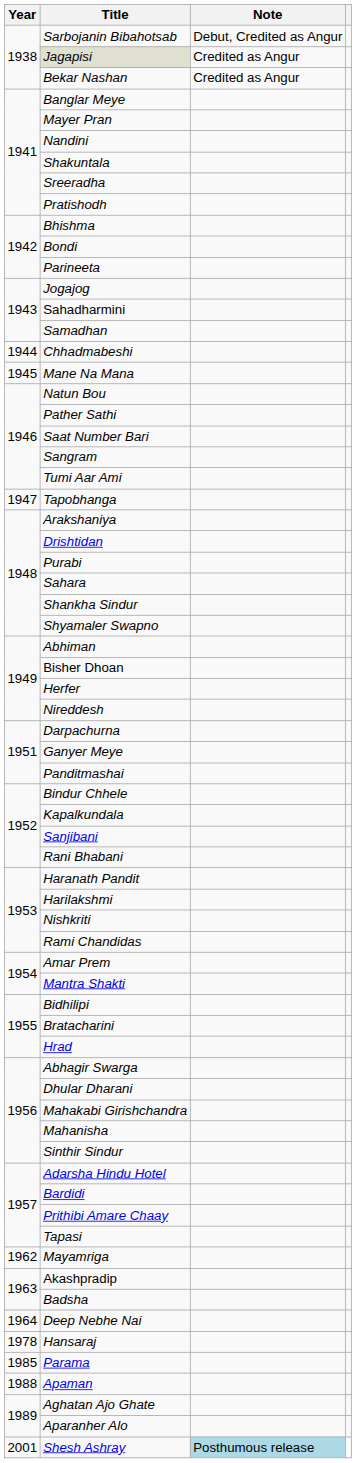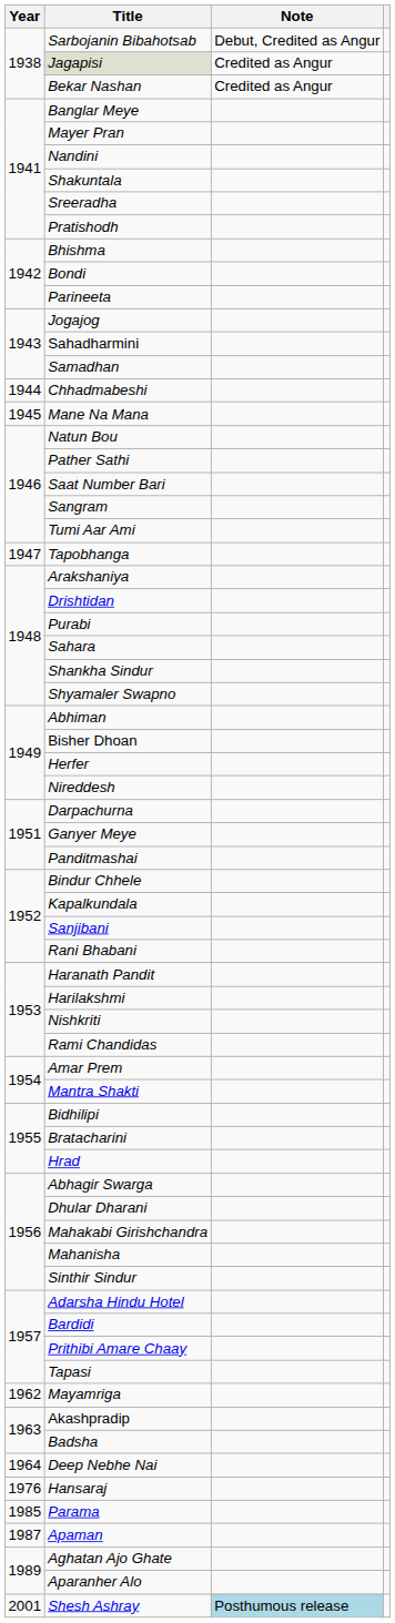 <table class="wikitable">
 <tr>
 <th>Year</th>
 <th>Title</th>
 <th>Note</th>
 <th></th>
 </tr>
 <tr>
 <td rowspan="3">1938</td>
 <td><em>Sarbojanin Bibahotsab</em></td>
 <td>Debut, Credited as Angur</td>
 <td></td>
 </tr>
 <tr>
 <td bgcolor="#E0E0D1"><em>Jagapisi</em> </td>
 <td>Credited as Angur</td>
 <td></td>
 </tr>
 <tr>
 <td><em>Bekar Nashan</em></td>
 <td>Credited as Angur</td>
 <td></td>
 </tr>
 <tr>
 <td rowspan="6">1941</td>
 <td><em>Banglar Meye</em></td>
 <td></td>
 <td></td>
 </tr>
 <tr>
 <td><em>Mayer Pran</em></td>
 <td></td>
 <td></td>
 </tr>
 <tr>
 <td><em>Nandini</em></td>
 <td></td>
 <td></td>
 </tr>
 <tr>
 <td><em>Shakuntala</em></td>
 <td></td>
 <td></td>
 </tr>
 <tr>
 <td><em>Sreeradha</em></td>
 <td></td>
 <td></td>
 </tr>
 <tr>
 <td><em>Pratishodh</em></td>
 <td></td>
 <td></td>
 </tr>
 <tr>
 <td rowspan="3">1942</td>
 <td><em>Bhishma</em></td>
 <td></td>
 <td></td>
 </tr>
 <tr>
 <td><em>Bondi</em></td>
 <td></td>
 <td></td>
 </tr>
 <tr>
 <td><em>Parineeta</em></td>
 <td></td>
 <td></td>
 </tr>
 <tr>
 <td rowspan="3">1943</td>
 <td><em>Jogajog</em></td>
 <td></td>
 <td></td>
 </tr>
 <tr>
 <td>Sahadharmini</td>
 <td></td>
 <td></td>
 </tr>
 <tr>
 <td><em>Samadhan</em></td>
 <td></td>
 <td></td>
 </tr>
 <tr>
 <td>1944</td>
 <td><em>Chhadmabeshi</em></td>
 <td></td>
 <td></td>
 </tr>
 <tr>
 <td>1945</td>
 <td><em>Mane Na Mana</em></td>
 <td></td>
 <td></td>
 </tr>
 <tr>
 <td rowspan="5">1946</td>
 <td><em>Natun Bou</em></td>
 <td></td>
 <td></td>
 </tr>
 <tr>
 <td><em>Pather Sathi</em></td>
 <td></td>
 <td></td>
 </tr>
 <tr>
 <td><em>Saat Number Bari</em></td>
 <td></td>
 <td></td>
 </tr>
 <tr>
 <td><em>Sangram</em></td>
 <td></td>
 <td></td>
 </tr>
 <tr>
 <td><em>Tumi Aar Ami</em></td>
 <td></td>
 <td></td>
 </tr>
 <tr>
 <td>1947</td>
 <td><em>Tapobhanga</em></td>
 <td></td>
 <td></td>
 </tr>
 <tr>
 <td rowspan="6">1948</td>
 <td><em>Arakshaniya</em></td>
 <td></td>
 <td></td>
 </tr>
 <tr>
 <td><em><a href='#'>Drishtidan</a></em></td>
 <td></td>
 <td></td>
 </tr>
 <tr>
 <td><em>Purabi</em></td>
 <td></td>
 <td></td>
 </tr>
 <tr>
 <td><em>Sahara</em></td>
 <td></td>
 <td></td>
 </tr>
 <tr>
 <td><em>Shankha Sindur</em></td>
 <td></td>
 <td></td>
 </tr>
 <tr>
 <td><em>Shyamaler Swapno</em></td>
 <td></td>
 <td></td>
 </tr>
 <tr>
 <td rowspan="4">1949</td>
 <td><em>Abhiman</em></td>
 <td></td>
 <td></td>
 </tr>
 <tr>
 <td>Bisher Dhoan</td>
 <td></td>
 <td></td>
 </tr>
 <tr>
 <td><em>Herfer</em></td>
 <td></td>
 <td></td>
 </tr>
 <tr>
 <td><em>Nireddesh</em></td>
 <td></td>
 <td></td>
 </tr>
 <tr>
 <td rowspan="3">1951</td>
 <td><em>Darpachurna</em></td>
 <td></td>
 <td></td>
 </tr>
 <tr>
 <td><em>Ganyer Meye</em></td>
 <td></td>
 <td></td>
 </tr>
 <tr>
 <td><em>Panditmashai</em></td>
 <td></td>
 <td></td>
 </tr>
 <tr>
 <td rowspan="4">1952</td>
 <td><em>Bindur Chhele</em></td>
 <td></td>
 <td></td>
 </tr>
 <tr>
 <td><em>Kapalkundala</em></td>
 <td></td>
 <td></td>
 </tr>
 <tr>
 <td><em><a href='#'>Sanjibani</a></em></td>
 <td></td>
 <td></td>
 </tr>
 <tr>
 <td><em>Rani Bhabani</em></td>
 <td></td>
 <td></td>
 </tr>
 <tr>
 <td rowspan="4">1953</td>
 <td><em>Haranath Pandit</em></td>
 <td></td>
 <td></td>
 </tr>
 <tr>
 <td><em>Harilakshmi</em></td>
 <td></td>
 <td></td>
 </tr>
 <tr>
 <td><em>Nishkriti</em></td>
 <td></td>
 <td></td>
 </tr>
 <tr>
 <td><em>Rami Chandidas</em></td>
 <td></td>
 <td></td>
 </tr>
 <tr>
 <td rowspan="2">1954</td>
 <td><em>Amar Prem</em></td>
 <td></td>
 <td></td>
 </tr>
 <tr>
 <td><em><a href='#'>Mantra Shakti</a></em></td>
 <td></td>
 <td></td>
 </tr>
 <tr>
 <td rowspan="3">1955</td>
 <td><em>Bidhilipi</em></td>
 <td></td>
 <td></td>
 </tr>
 <tr>
 <td><em>Bratacharini</em></td>
 <td></td>
 <td></td>
 </tr>
 <tr>
 <td><em><a href='#'>Hrad</a></em></td>
 <td></td>
 <td></td>
 </tr>
 <tr>
 <td rowspan="5">1956</td>
 <td><em>Abhagir Swarga</em></td>
 <td></td>
 <td></td>
 </tr>
 <tr>
 <td><em>Dhular Dharani</em></td>
 <td></td>
 <td></td>
 </tr>
 <tr>
 <td><em>Mahakabi Girishchandra</em></td>
 <td></td>
 <td></td>
 </tr>
 <tr>
 <td><em>Mahanisha</em></td>
 <td></td>
 <td></td>
 </tr>
 <tr>
 <td><em>Sinthir Sindur</em></td>
 <td></td>
 <td></td>
 </tr>
 <tr>
 <td rowspan="4">1957</td>
 <td><em><a href='#'>Adarsha Hindu Hotel</a></em></td>
 <td></td>
 <td></td>
 </tr>
 <tr>
 <td><em><a href='#'>Bardidi</a></em></td>
 <td></td>
 <td></td>
 </tr>
 <tr>
 <td><em><a href='#'>Prithibi Amare Chaay</a></em></td>
 <td></td>
 <td></td>
 </tr>
 <tr>
 <td><em>Tapasi</em></td>
 <td></td>
 <td></td>
 </tr>
 <tr>
 <td>1962</td>
 <td><em>Mayamriga</em></td>
 <td></td>
 <td></td>
 </tr>
 <tr>
 <td rowspan="2">1963</td>
 <td>Akashpradip</td>
 <td></td>
 <td></td>
 </tr>
 <tr>
 <td><em>Badsha</em></td>
 <td></td>
 <td></td>
 </tr>
 <tr>
 <td>1964</td>
 <td><em>Deep Nebhe Nai</em></td>
 <td></td>
 <td></td>
 </tr>
 <tr>
-<td>1978</td>
+<td>1976</td>
 <td><em>Hansaraj</em></td>
 <td></td>
 <td></td>
 </tr>
 <tr>
 <td>1985</td>
 <td><em><a href='#'>Parama</a></em></td>
 <td></td>
 <td></td>
 </tr>
 <tr>
-<td>1988</td>
+<td>1987</td>
 <td><em><a href='#'>Apaman</a></em></td>
 <td></td>
 <td></td>
 </tr>
 <tr>
 <td rowspan="2">1989</td>
 <td><em>Aghatan Ajo Ghate</em></td>
 <td></td>
 <td></td>
 </tr>
 <tr>
 <td><em>Aparanher Alo</em></td>
 <td></td>
 <td></td>
 </tr>
 <tr>
 <td>2001</td>
 <td><em><a href='#'>Shesh Ashray</a></em></td>
 <td style="background: lightblue;">Posthumous release</td>
 <td></td>
 </tr>
 </table>
